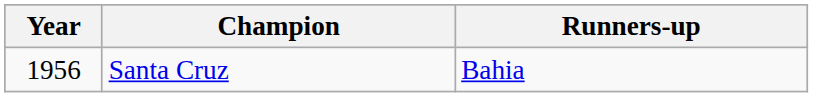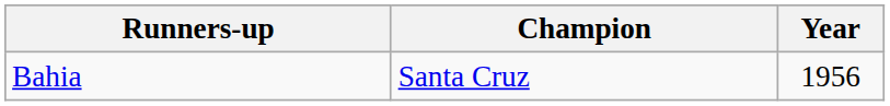 <table class="wikitable">
 <tr>
+<th width=200>Runners-up</th>
+<th width=200>Champion</th>
 <th width=50>Year</th>
-<th width=200>Champion</th>
-<th width=200>Runners-up</th>
 </tr>
 <tr>
+<td> <a href='#'>Bahia</a></td>
+<td> <a href='#'>Santa Cruz</a></td>
 <td align=center>1956</td>
-<td> <a href='#'>Santa Cruz</a></td>
-<td> <a href='#'>Bahia</a></td>
 </tr>
 </table>
